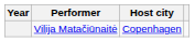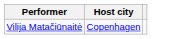 <table class="wikitable plainrowheaders" style="font-size: 95%;">
 <tr>
-<th scope="col">Year</th>
 <th scope="col">Performer</th>
 <th scope="col">Host city</th>
 <th scope="col"></th>
 </tr>
 <tr>
-<th scope="row"></th>
 <td><a href='#'>Vilija Matačiūnaitė</a></td>
 <td> <a href='#'>Copenhagen</a></td>
 <td style="text-align: center;"></td>
 </tr>
 </table>
